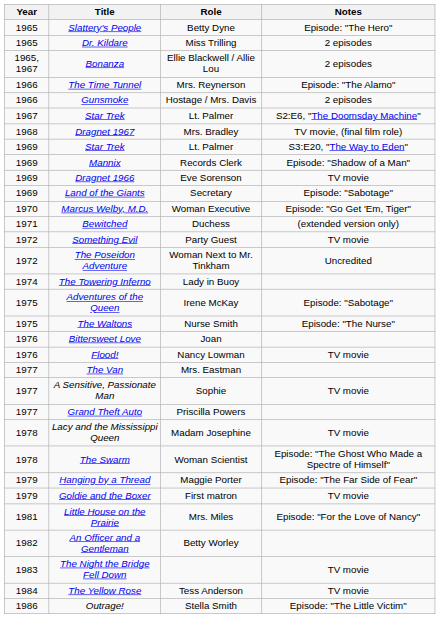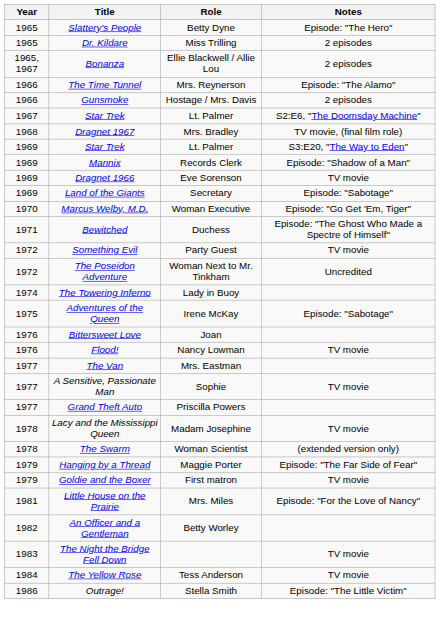 <table class="wikitable sortable" style="width:80%; text-align: center">
 <tr>
 <th>Year</th>
 <th>Title</th>
 <th>Role</th>
 <th>Notes</th>
 </tr>
 <tr>
 <td>1965</td>
 <td><em><a href='#'>Slattery's People</a></em></td>
 <td>Betty Dyne</td>
 <td>Episode: "The Hero"</td>
 </tr>
 <tr>
 <td>1965</td>
 <td><em><a href='#'>Dr. Kildare</a></em></td>
 <td>Miss Trilling</td>
 <td>2 episodes</td>
 </tr>
 <tr>
 <td>1965, 1967</td>
 <td><em><a href='#'>Bonanza</a></em></td>
 <td>Ellie Blackwell / Allie Lou</td>
 <td>2 episodes</td>
 </tr>
 <tr>
 <td>1966</td>
 <td><em><a href='#'>The Time Tunnel</a></em></td>
 <td>Mrs. Reynerson</td>
 <td>Episode: "The Alamo"</td>
 </tr>
 <tr>
 <td>1966</td>
 <td><em><a href='#'>Gunsmoke</a></em></td>
 <td>Hostage / Mrs. Davis</td>
 <td>2 episodes</td>
 </tr>
 <tr>
 <td>1967</td>
 <td><em><a href='#'>Star Trek</a></em></td>
 <td>Lt. Palmer</td>
 <td>S2:E6, "<a href='#'>The Doomsday Machine</a>"</td>
 </tr>
 <tr>
 <td>1968</td>
 <td><em><a href='#'>Dragnet 1967</a></em></td>
 <td>Mrs. Bradley</td>
 <td>TV movie, (final film role)</td>
 </tr>
 <tr>
 <td>1969</td>
 <td><em><a href='#'>Star Trek</a></em></td>
 <td>Lt. Palmer</td>
 <td>S3:E20, "<a href='#'>The Way to Eden</a>"</td>
 </tr>
 <tr>
 <td>1969</td>
 <td><em><a href='#'>Mannix</a></em></td>
 <td>Records Clerk</td>
 <td>Episode: "Shadow of a Man"</td>
 </tr>
 <tr>
 <td>1969</td>
 <td><em><a href='#'>Dragnet 1966</a></em></td>
 <td>Eve Sorenson</td>
 <td>TV movie</td>
 </tr>
 <tr>
 <td>1969</td>
 <td><em><a href='#'>Land of the Giants</a></em></td>
 <td>Secretary</td>
 <td>Episode: "Sabotage"</td>
 </tr>
 <tr>
 <td>1970</td>
 <td><em><a href='#'>Marcus Welby, M.D.</a></em></td>
 <td>Woman Executive</td>
 <td>Episode: "Go Get 'Em, Tiger"</td>
 </tr>
 <tr>
 <td>1971</td>
 <td><em><a href='#'>Bewitched</a></em></td>
 <td>Duchess</td>
-<td>(extended version only)</td>
+<td>Episode: "The Ghost Who Made a Spectre of Himself"</td>
 </tr>
 <tr>
 <td>1972</td>
 <td><em><a href='#'>Something Evil</a></em></td>
 <td>Party Guest</td>
 <td>TV movie</td>
 </tr>
 <tr>
 <td>1972</td>
 <td><em><a href='#'>The Poseidon Adventure</a></em></td>
 <td>Woman Next to Mr. Tinkham</td>
 <td>Uncredited</td>
 </tr>
 <tr>
 <td>1974</td>
 <td><em><a href='#'>The Towering Inferno</a></em></td>
 <td>Lady in Buoy</td>
 <td></td>
 </tr>
 <tr>
 <td>1975</td>
 <td><em><a href='#'>Adventures of the Queen</a></em></td>
 <td>Irene McKay</td>
 <td>Episode: "Sabotage"</td>
-</tr>
-<tr>
-<td>1975</td>
-<td><em><a href='#'>The Waltons</a></em></td>
-<td>Nurse Smith</td>
-<td>Episode: "The Nurse"</td>
 </tr>
 <tr>
 <td>1976</td>
 <td><em><a href='#'>Bittersweet Love</a></em></td>
 <td>Joan</td>
 <td></td>
 </tr>
 <tr>
 <td>1976</td>
 <td><em><a href='#'>Flood!</a></em></td>
 <td>Nancy Lowman</td>
 <td>TV movie</td>
 </tr>
 <tr>
 <td>1977</td>
 <td><em><a href='#'>The Van</a></em></td>
 <td>Mrs. Eastman</td>
 <td></td>
 </tr>
 <tr>
 <td>1977</td>
 <td><em>A Sensitive, Passionate Man</em></td>
 <td>Sophie</td>
 <td>TV movie</td>
 </tr>
 <tr>
 <td>1977</td>
 <td><em><a href='#'>Grand Theft Auto</a></em></td>
 <td>Priscilla Powers</td>
 <td></td>
 </tr>
 <tr>
 <td>1978</td>
 <td><em>Lacy and the Mississippi Queen</em></td>
 <td>Madam Josephine</td>
 <td>TV movie</td>
 </tr>
 <tr>
 <td>1978</td>
 <td><em><a href='#'>The Swarm</a></em></td>
 <td>Woman Scientist</td>
-<td>Episode: "The Ghost Who Made a Spectre of Himself"</td>
+<td>(extended version only)</td>
 </tr>
 <tr>
 <td>1979</td>
 <td><em><a href='#'>Hanging by a Thread</a></em></td>
 <td>Maggie Porter</td>
 <td>Episode: "The Far Side of Fear"</td>
 </tr>
 <tr>
 <td>1979</td>
 <td><em><a href='#'>Goldie and the Boxer</a></em></td>
 <td>First matron</td>
 <td>TV movie</td>
 </tr>
 <tr>
 <td>1981</td>
 <td><em><a href='#'>Little House on the Prairie</a></em></td>
 <td>Mrs. Miles</td>
 <td>Episode: "For the Love of Nancy"</td>
 </tr>
 <tr>
 <td>1982</td>
 <td><em><a href='#'>An Officer and a Gentleman</a></em></td>
 <td>Betty Worley</td>
 <td></td>
 </tr>
 <tr>
 <td>1983</td>
 <td><em><a href='#'>The Night the Bridge Fell Down</a></em></td>
 <td></td>
 <td>TV movie</td>
 </tr>
 <tr>
 <td>1984</td>
 <td><em><a href='#'>The Yellow Rose</a></em></td>
 <td>Tess Anderson</td>
 <td>TV movie</td>
 </tr>
 <tr>
 <td>1986</td>
 <td><em>Outrage!</em></td>
 <td>Stella Smith</td>
 <td>Episode: "The Little Victim"</td>
 </tr>
 </table>
